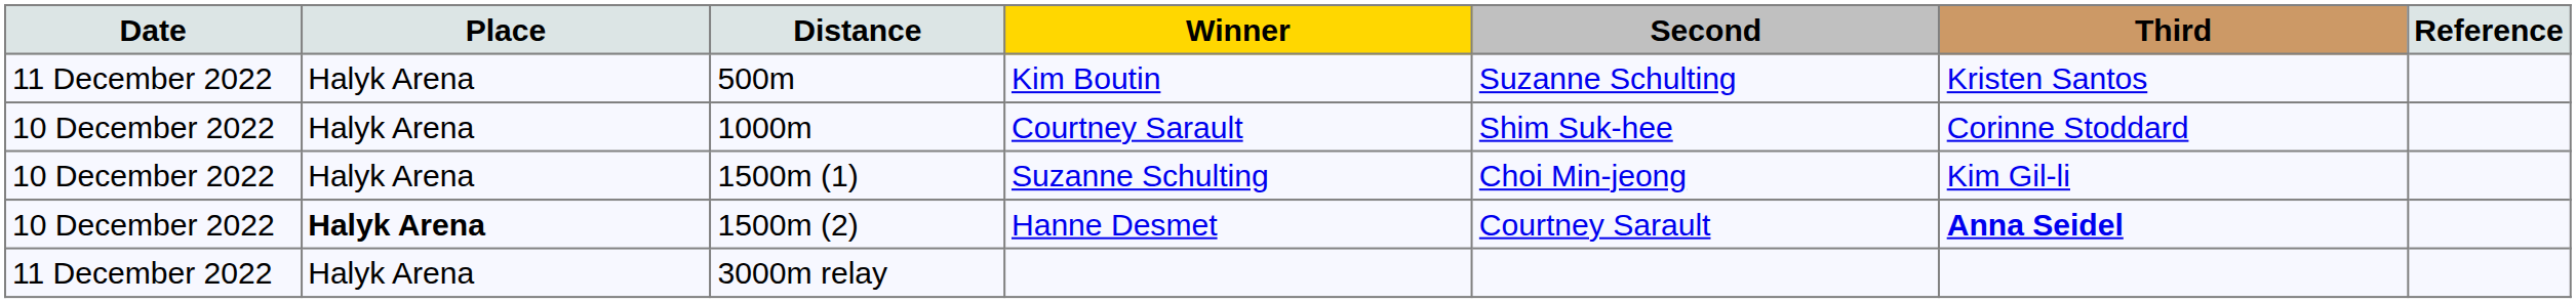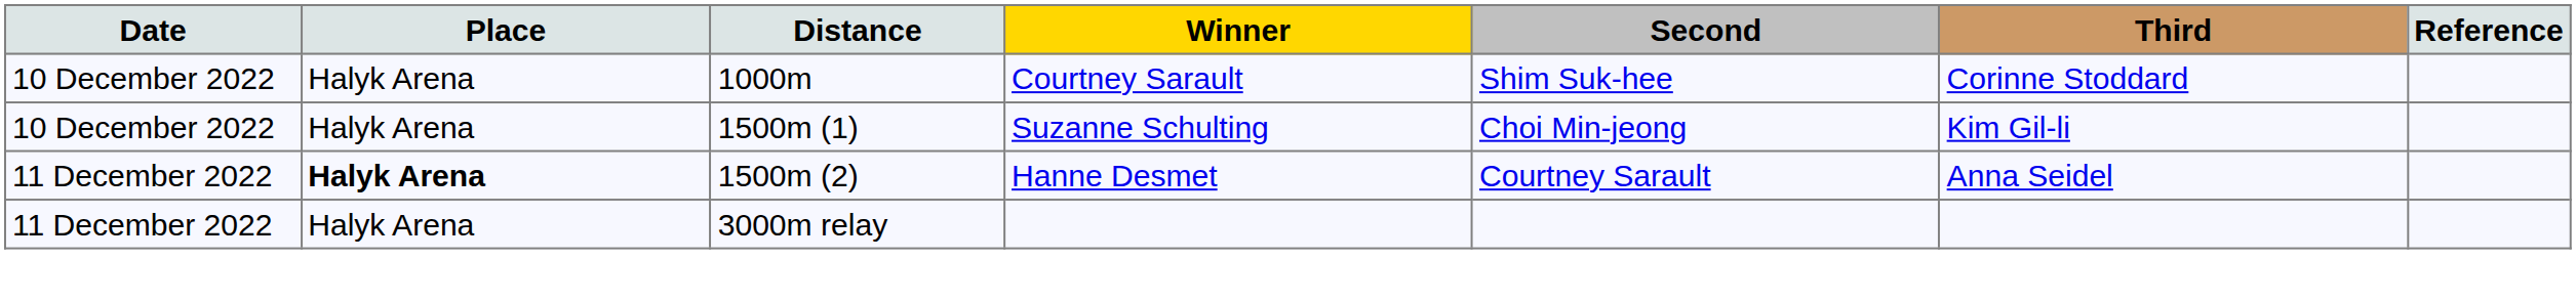 <table bgcolor="#f7f8ff" cellpadding="3" cellspacing="0" border="1" style="font-size: 95%; border: gray solid 1px; border-collapse: collapse;">
 <tr bgcolor="#cccccc" (1>
 <td width="150" align="center" bgcolor="#dce5e5"><strong>Date</strong></td>
 <td width="220" align="center" bgcolor="#dce5e5"><strong>Place</strong></td>
 <td width="150" align="center" bgcolor="#dce5e5"><strong>Distance</strong></td>
 <td align="center" bgcolor="gold" width="250"><strong>Winner</strong></td>
 <td align="center" bgcolor="silver" width="250"><strong>Second</strong></td>
 <td width="250" align="center" bgcolor="#cc9966"><strong>Third</strong></td>
 <td width="30" align="center" bgcolor="#dce5e5"><strong>Reference</strong></td>
-</tr>
-<tr align="left">
-<td>11 December 2022</td>
-<td>Halyk Arena</td>
-<td>500m</td>
-<td> <a href='#'>Kim Boutin</a></td>
-<td> <a href='#'>Suzanne Schulting</a></td>
-<td> <a href='#'>Kristen Santos</a></td>
-<td> </td>
 </tr>
 <tr align="left">
 <td>10 December 2022</td>
 <td>Halyk Arena</td>
 <td>1000m</td>
 <td> <a href='#'>Courtney Sarault</a></td>
 <td> <a href='#'>Shim Suk-hee</a></td>
 <td> <a href='#'>Corinne Stoddard</a></td>
 <td></td>
 </tr>
 <tr align="left">
 <td>10 December 2022</td>
 <td>Halyk Arena</td>
 <td>1500m (1)</td>
 <td> <a href='#'>Suzanne Schulting</a></td>
 <td> <a href='#'>Choi Min-jeong</a></td>
 <td> <a href='#'>Kim Gil-li</a></td>
 <td> </td>
 </tr>
 <tr align="left">
-<td>10 December 2022</td>
+<td>11 December 2022</td>
 <td><strong>Halyk Arena</strong></td>
 <td>1500m (2)</td>
 <td> <a href='#'>Hanne Desmet</a></td>
 <td> <a href='#'>Courtney Sarault</a></td>
-<td><strong> <a href='#'>Anna Seidel</a></strong></td>
+<td> <a href='#'>Anna Seidel</a></td>
 <td> </td>
 </tr>
 <tr align="left">
 <td>11 December 2022</td>
 <td>Halyk Arena</td>
 <td>3000m relay</td>
 <td></td>
 <td></td>
 <td></td>
 <td> </td>
 </tr>
 </table>
